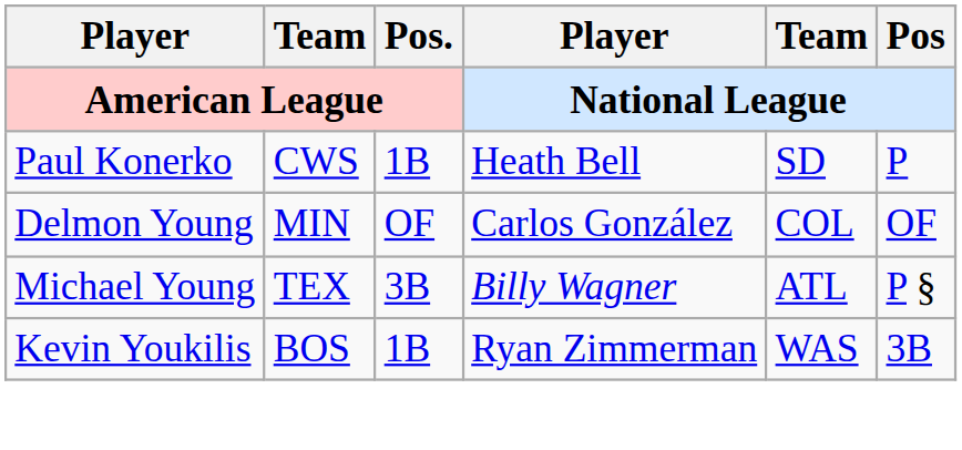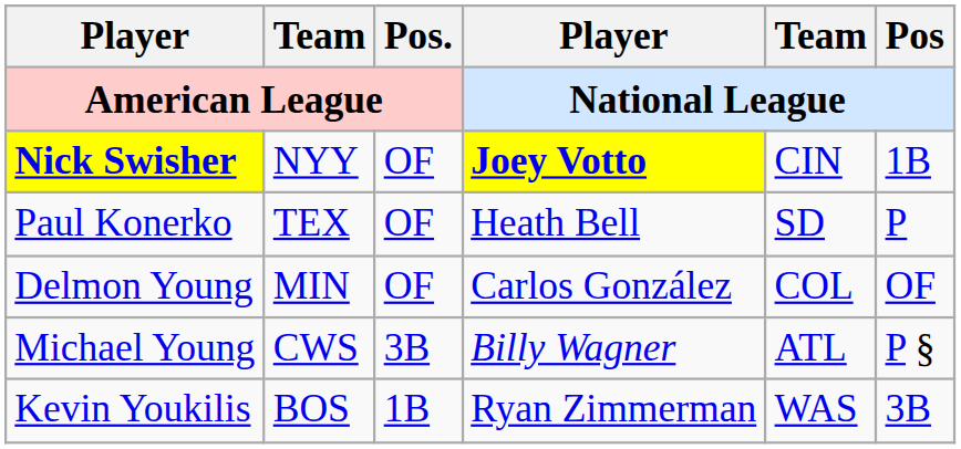 <table class="wikitable">
 <tr>
 <th>Player</th>
 <th>Team</th>
 <th>Pos.</th>
 <th>Player</th>
 <th>Team</th>
 <th>Pos</th>
 </tr>
 <tr>
 <th colspan="3" style="background:#fcc;">American League</th>
 <th colspan="3" style="background:#d0e7ff;">National League</th>
 </tr>
 <tr>
+<td style="background:yellow;"><strong><a href='#'>Nick Swisher</a></strong></td>
+<td><a href='#'>NYY</a></td>
+<td><a href='#'>OF</a></td>
+<td style="background:yellow;"><strong><a href='#'>Joey Votto</a></strong></td>
+<td><a href='#'>CIN</a></td>
+<td><a href='#'>1B</a></td>
+</tr>
+<tr>
 <td><a href='#'>Paul Konerko</a></td>
-<td><a href='#'>CWS</a></td>
-<td><a href='#'>1B</a></td>
+<td><a href='#'>TEX</a></td>
+<td><a href='#'>OF</a></td>
 <td><a href='#'>Heath Bell</a></td>
 <td><a href='#'>SD</a></td>
 <td><a href='#'>P</a></td>
 </tr>
 <tr>
 <td><a href='#'>Delmon Young</a></td>
 <td><a href='#'>MIN</a></td>
 <td><a href='#'>OF</a></td>
 <td><a href='#'>Carlos González</a></td>
 <td><a href='#'>COL</a></td>
 <td><a href='#'>OF</a></td>
 </tr>
 <tr>
 <td><a href='#'>Michael Young</a></td>
-<td><a href='#'>TEX</a></td>
+<td><a href='#'>CWS</a></td>
 <td><a href='#'>3B</a></td>
 <td><em><a href='#'>Billy Wagner</a></em></td>
 <td><a href='#'>ATL</a></td>
 <td><a href='#'>P</a> §</td>
 </tr>
 <tr>
 <td><a href='#'>Kevin Youkilis</a></td>
 <td><a href='#'>BOS</a></td>
 <td><a href='#'>1B</a></td>
 <td><a href='#'>Ryan Zimmerman</a></td>
 <td><a href='#'>WAS</a></td>
 <td><a href='#'>3B</a></td>
 </tr>
 </table>
